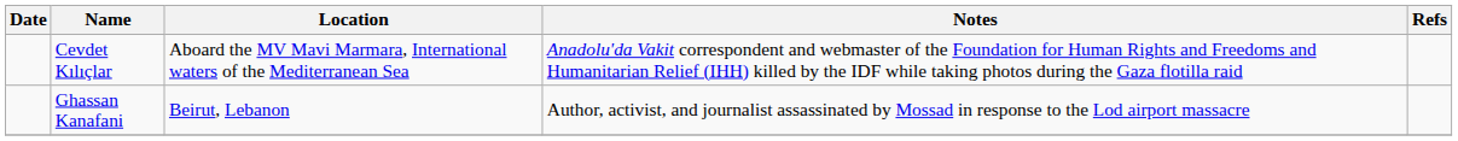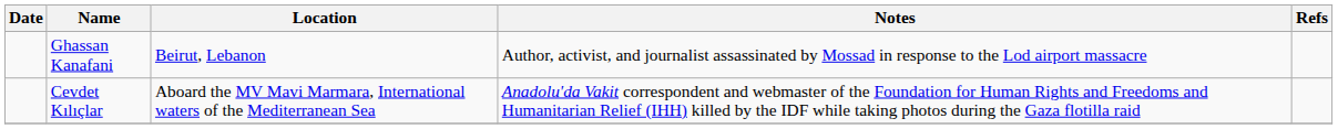 <table class="wikitable sortable">
 <tr>
 <th>Date</th>
 <th>Name</th>
 <th>Location</th>
 <th>Notes</th>
 <th>Refs</th>
 </tr>
 <tr>
 <td></td>
+<td><a href='#'>Ghassan Kanafani</a> </td>
+<td><a href='#'>Beirut</a>, <a href='#'>Lebanon</a></td>
+<td>Author, activist, and journalist assassinated by <a href='#'>Mossad</a> in response to the <a href='#'>Lod airport massacre</a></td>
+<td></td>
+</tr>
+<tr>
+<td></td>
 <td><a href='#'>Cevdet Kılıçlar</a> </td>
 <td>Aboard the <a href='#'>MV Mavi Marmara</a>, <a href='#'>International waters</a> of the <a href='#'>Mediterranean Sea</a></td>
 <td><em><a href='#'>Anadolu'da Vakit</a></em> correspondent and webmaster of the <a href='#'>Foundation for Human Rights and Freedoms and Humanitarian Relief (IHH)</a> killed by the IDF while taking photos during the <a href='#'>Gaza flotilla raid</a></td>
 <td></td>
 </tr>
 <tr>
-<td></td>
-<td><a href='#'>Ghassan Kanafani</a> </td>
-<td><a href='#'>Beirut</a>, <a href='#'>Lebanon</a></td>
-<td>Author, activist, and journalist assassinated by <a href='#'>Mossad</a> in response to the <a href='#'>Lod airport massacre</a></td>
-<td></td>
-</tr>
-<tr>
 </tr>
 </table>
